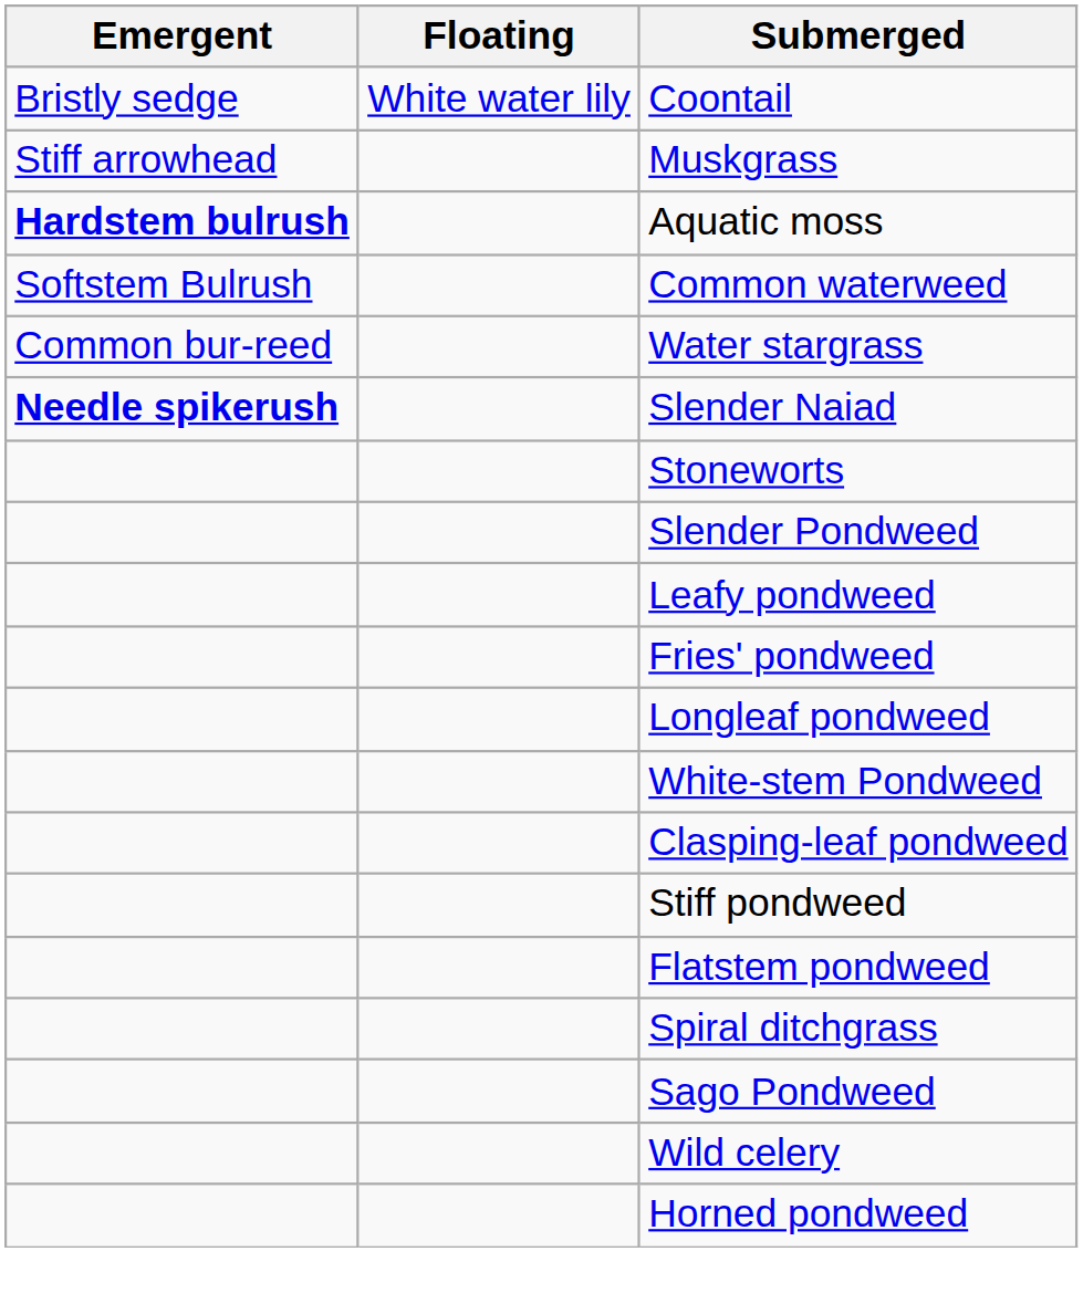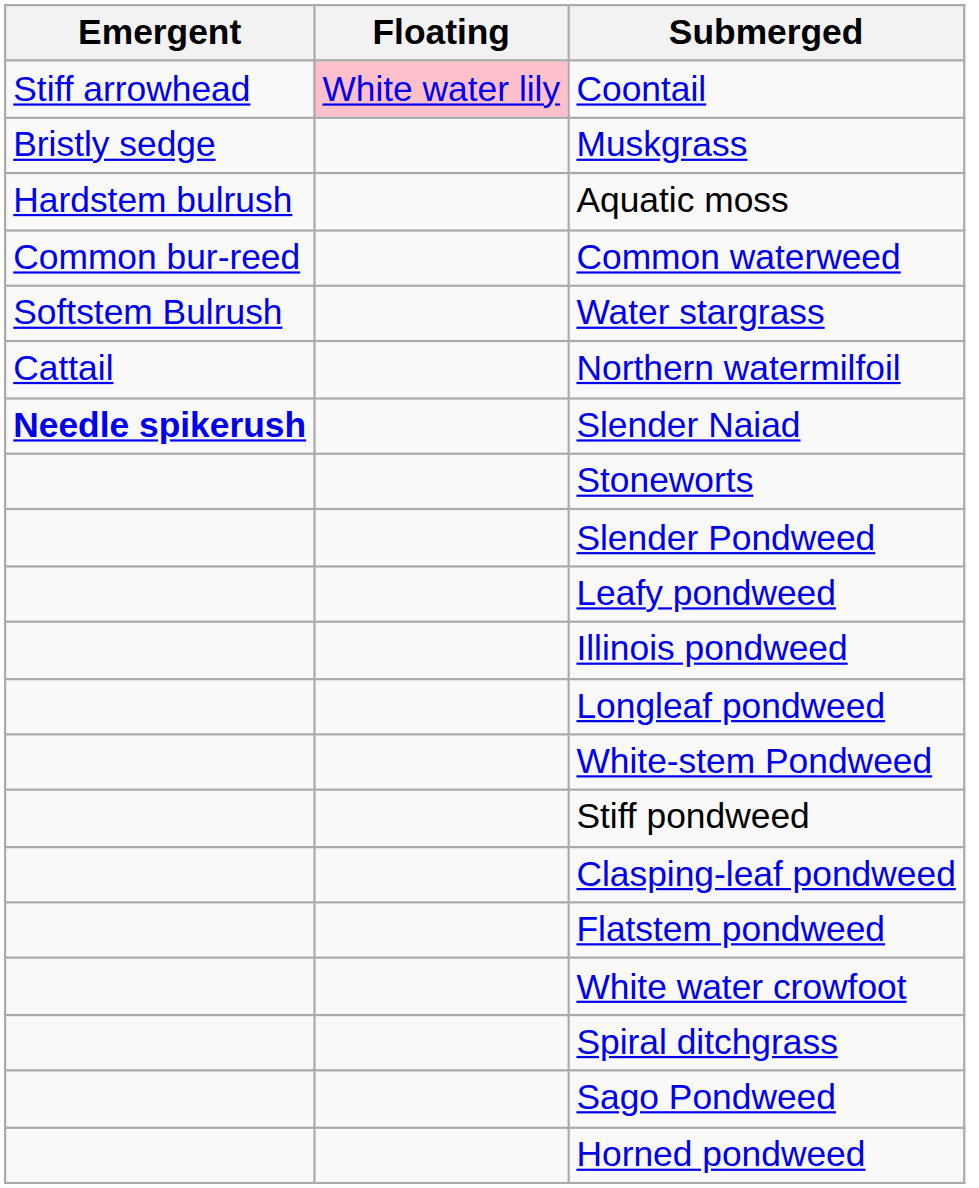 <table class="wikitable">
 <tr>
 <th>Emergent</th>
 <th>Floating</th>
 <th>Submerged</th>
 </tr>
 <tr>
-<td><a href='#'>Bristly sedge</a></td>
-<td><a href='#'>White water lily</a></td>
+<td><a href='#'>Stiff arrowhead</a></td>
+<td style="background: pink;"><a href='#'>White water lily</a></td>
 <td><a href='#'>Coontail</a></td>
 </tr>
 <tr>
-<td><a href='#'>Stiff arrowhead</a></td>
+<td><a href='#'>Bristly sedge</a></td>
 <td></td>
 <td><a href='#'>Muskgrass</a></td>
 </tr>
 <tr>
-<td><strong><a href='#'>Hardstem bulrush</a></strong></td>
+<td><a href='#'>Hardstem bulrush</a></td>
 <td></td>
 <td>Aquatic moss</td>
 </tr>
 <tr>
-<td><a href='#'>Softstem Bulrush</a></td>
+<td><a href='#'>Common bur-reed</a></td>
 <td></td>
 <td><a href='#'>Common waterweed</a></td>
 </tr>
 <tr>
-<td><a href='#'>Common bur-reed</a></td>
+<td><a href='#'>Softstem Bulrush</a></td>
 <td></td>
 <td><a href='#'>Water stargrass</a></td>
+</tr>
+<tr>
+<td><a href='#'>Cattail</a></td>
+<td></td>
+<td><a href='#'>Northern watermilfoil</a></td>
 </tr>
 <tr>
 <td><strong><a href='#'>Needle spikerush</a></strong></td>
 <td></td>
 <td><a href='#'>Slender Naiad</a></td>
 </tr>
 <tr>
 <td></td>
 <td></td>
 <td><a href='#'>Stoneworts</a></td>
 </tr>
 <tr>
 <td></td>
 <td></td>
 <td><a href='#'>Slender Pondweed</a></td>
 </tr>
 <tr>
 <td></td>
 <td></td>
 <td><a href='#'>Leafy pondweed</a></td>
 </tr>
 <tr>
 <td></td>
 <td></td>
-<td><a href='#'>Fries' pondweed</a></td>
+<td><a href='#'>Illinois pondweed</a></td>
 </tr>
 <tr>
 <td></td>
 <td></td>
 <td><a href='#'>Longleaf pondweed</a></td>
 </tr>
 <tr>
 <td></td>
 <td></td>
 <td><a href='#'>White-stem Pondweed</a></td>
 </tr>
 <tr>
 <td></td>
 <td></td>
+<td>Stiff pondweed</td>
+</tr>
+<tr>
+<td></td>
+<td></td>
 <td><a href='#'>Clasping-leaf pondweed</a></td>
 </tr>
 <tr>
 <td></td>
 <td></td>
-<td>Stiff pondweed</td>
+<td><a href='#'>Flatstem pondweed</a></td>
 </tr>
 <tr>
 <td></td>
 <td></td>
-<td><a href='#'>Flatstem pondweed</a></td>
+<td><a href='#'>White water crowfoot</a></td>
 </tr>
 <tr>
 <td></td>
 <td></td>
 <td><a href='#'>Spiral ditchgrass</a></td>
 </tr>
 <tr>
 <td></td>
 <td></td>
 <td><a href='#'>Sago Pondweed</a></td>
 </tr>
 <tr>
 <td></td>
 <td></td>
-<td><a href='#'>Wild celery</a></td>
-</tr>
-<tr>
-<td></td>
-<td></td>
 <td><a href='#'>Horned pondweed</a></td>
 </tr>
 </table>
